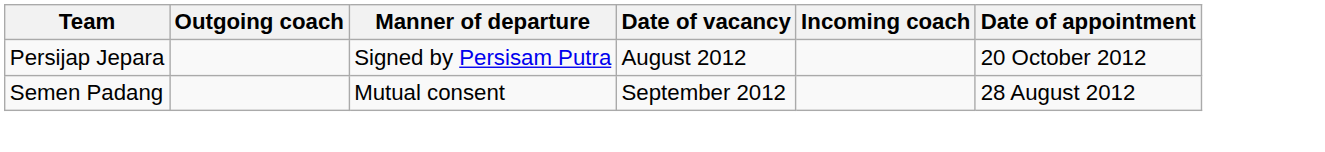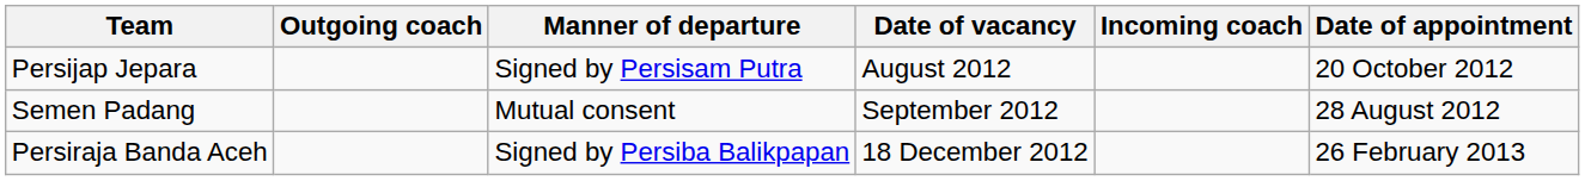 <table class="wikitable">
 <tr>
 <th>Team</th>
 <th>Outgoing coach</th>
 <th>Manner of departure</th>
 <th>Date of vacancy</th>
 <th>Incoming coach</th>
 <th>Date of appointment</th>
 </tr>
 <tr>
 <td>Persijap Jepara</td>
 <td></td>
 <td>Signed by <a href='#'>Persisam Putra</a></td>
 <td>August 2012</td>
 <td></td>
 <td>20 October 2012</td>
 </tr>
 <tr>
 <td>Semen Padang</td>
 <td></td>
 <td>Mutual consent</td>
 <td>September 2012</td>
 <td></td>
 <td>28 August 2012</td>
 </tr>
+<tr>
+<td>Persiraja Banda Aceh</td>
+<td></td>
+<td>Signed by <a href='#'>Persiba Balikpapan</a></td>
+<td>18 December 2012</td>
+<td></td>
+<td>26 February 2013</td>
+</tr>
 </table>
